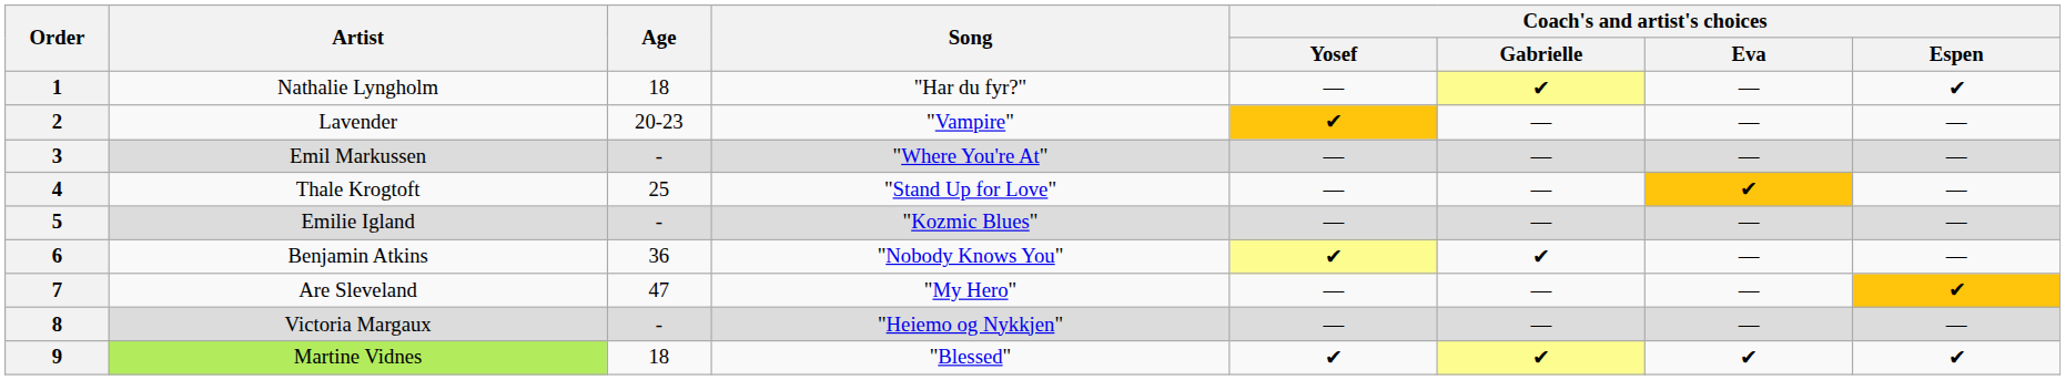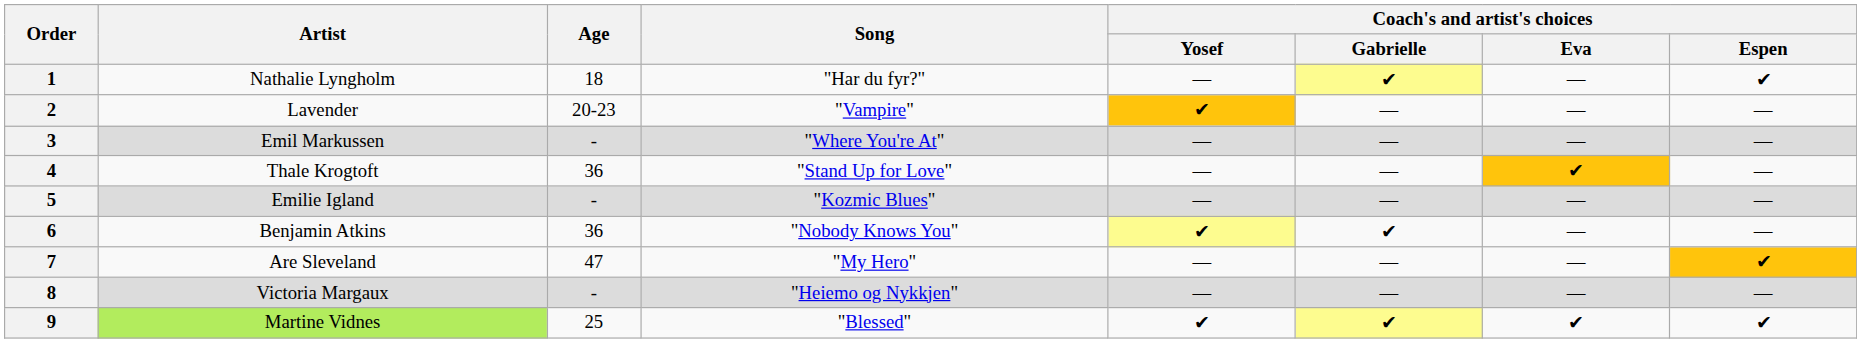 <table class="wikitable" style="text-align:center; width:100%;">
 <tr>
 <th scope="col" rowspan="2" style="width:05%;">Order</th>
 <th scope="col" rowspan="2" style="width:24%;">Artist</th>
 <th scope="col" rowspan="2" style="width:05%">Age</th>
 <th rowspan="2" scope="col" style="width:25%">Song</th>
 <th colspan="4" style="width:40%;">Coach's and artist's choices</th>
 </tr>
 <tr>
 <th style="width:10%;">Yosef</th>
 <th style="width:10%;">Gabrielle</th>
 <th style="width:10%;">Eva</th>
 <th style="width:10%;">Espen</th>
 </tr>
 <tr>
 <th>1</th>
 <td>Nathalie Lyngholm</td>
 <td>18</td>
 <td>"Har du fyr?"</td>
 <td>—</td>
 <td Style="background-color:#FDFC8F;">✔</td>
 <td>—</td>
 <td>✔</td>
 </tr>
 <tr>
 <th>2</th>
 <td>Lavender</td>
 <td>20-23</td>
 <td>"<a href='#'>Vampire</a>"</td>
 <td style="background-color:#FFC40C;">✔</td>
 <td>—</td>
 <td>—</td>
 <td>—</td>
 </tr>
 <tr style="background-color:#DCDCDC;"|>
 <th>3</th>
 <td>Emil Markussen</td>
 <td>-</td>
 <td>"<a href='#'>Where You're At</a>"</td>
 <td>—</td>
 <td>—</td>
 <td>—</td>
 <td>—</td>
 </tr>
 <tr>
 <th>4</th>
 <td>Thale Krogtoft</td>
-<td>25</td>
+<td>36</td>
 <td>"<a href='#'>Stand Up for Love</a>"</td>
 <td>—</td>
 <td>—</td>
 <td style="background-color:#FFC40C;">✔</td>
 <td>—</td>
 </tr>
 <tr style="background-color:#DCDCDC;"|>
 <th>5</th>
 <td>Emilie Igland</td>
 <td>-</td>
 <td>"<a href='#'>Kozmic Blues</a>"</td>
 <td>—</td>
 <td>—</td>
 <td>—</td>
 <td>—</td>
 </tr>
 <tr>
 <th>6</th>
 <td>Benjamin Atkins</td>
 <td>36</td>
 <td>"<a href='#'>Nobody Knows You</a>"</td>
 <td Style="background-color:#FDFC8F;">✔</td>
 <td>✔</td>
 <td>—</td>
 <td>—</td>
 </tr>
 <tr>
 <th>7</th>
 <td>Are Sleveland</td>
 <td>47</td>
 <td>"<a href='#'>My Hero</a>"</td>
 <td>—</td>
 <td>—</td>
 <td>—</td>
 <td style="background-color:#FFC40C;">✔</td>
 </tr>
 <tr style="background-color:#DCDCDC;"|>
 <th>8</th>
 <td>Victoria Margaux</td>
 <td>-</td>
 <td>"<a href='#'>Heiemo og Nykkjen</a>"</td>
 <td>—</td>
 <td>—</td>
 <td>—</td>
 <td>—</td>
 </tr>
 <tr>
 <th>9</th>
 <td style="background-color:#B2EC5D;">Martine Vidnes</td>
-<td>18</td>
+<td>25</td>
 <td>"<a href='#'>Blessed</a>"</td>
 <td>✔</td>
 <td Style="background-color:#FDFC8F;">✔</td>
 <td>✔</td>
 <td>✔</td>
 </tr>
 </table>
